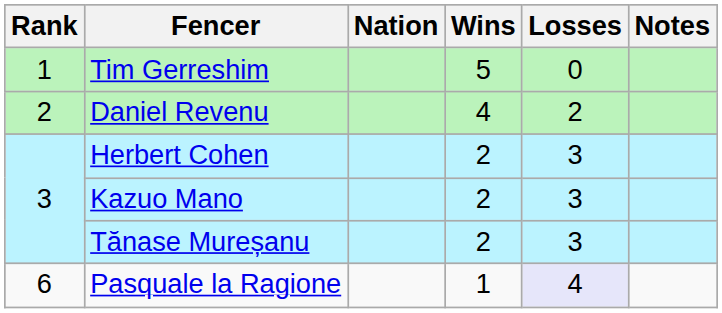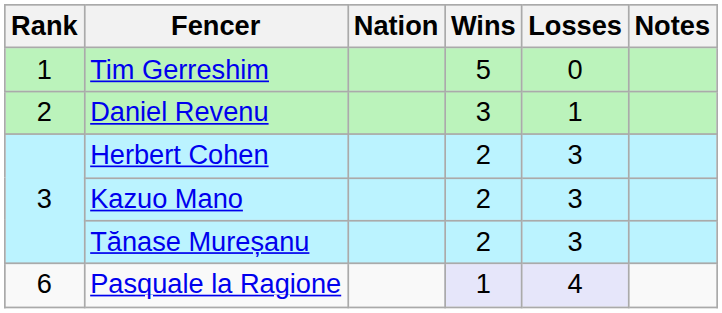 <table class="wikitable sortable" style="text-align:center">
 <tr>
 <th>Rank</th>
 <th>Fencer</th>
 <th>Nation</th>
 <th>Wins</th>
 <th>Losses</th>
 <th>Notes</th>
 </tr>
 <tr bgcolor=bbf3bb>
 <td>1</td>
 <td align=left><a href='#'>Tim Gerreshim</a></td>
 <td align=left></td>
 <td>5</td>
 <td>0</td>
 <td></td>
 </tr>
 <tr bgcolor=bbf3bb>
 <td>2</td>
 <td align=left><a href='#'>Daniel Revenu</a></td>
 <td align=left></td>
-<td>4</td>
-<td>2</td>
+<td>3</td>
+<td>1</td>
 <td></td>
 </tr>
 <tr bgcolor=bbf3ff>
 <td rowspan=3>3</td>
 <td align=left><a href='#'>Herbert Cohen</a></td>
 <td align=left></td>
 <td>2</td>
 <td>3</td>
 <td></td>
 </tr>
 <tr bgcolor=bbf3ff>
 <td align=left><a href='#'>Kazuo Mano</a></td>
 <td align=left></td>
 <td>2</td>
 <td>3</td>
 <td></td>
 </tr>
 <tr bgcolor=bbf3ff>
 <td align=left><a href='#'>Tănase Mureșanu</a></td>
 <td align=left></td>
 <td>2</td>
 <td>3</td>
 <td></td>
 </tr>
 <tr>
 <td>6</td>
 <td align=left><a href='#'>Pasquale la Ragione</a></td>
 <td align=left></td>
-<td>1</td>
+<td style="background: lavender;">1</td>
 <td style="background: lavender;">4</td>
 <td></td>
 </tr>
 </table>
